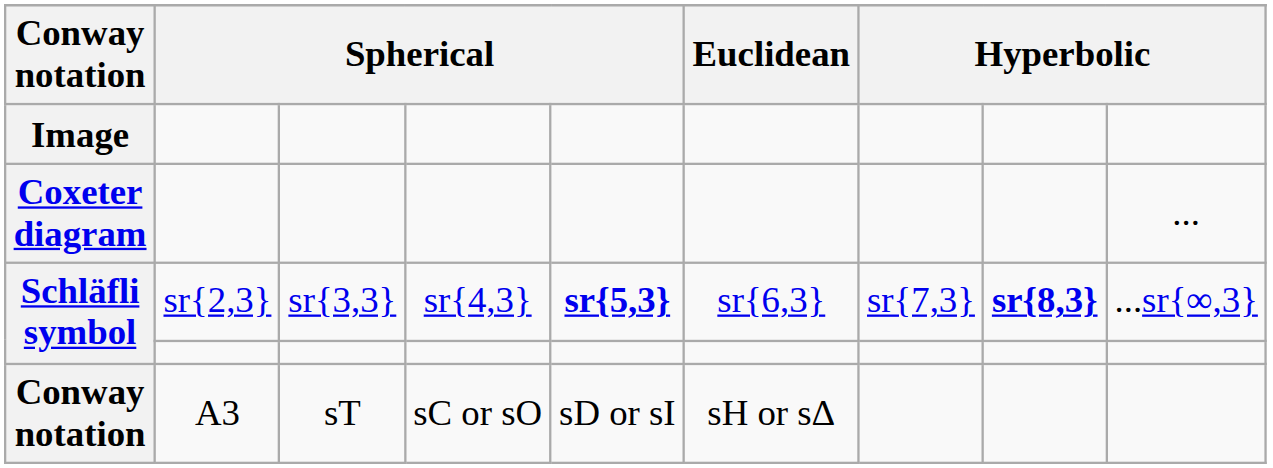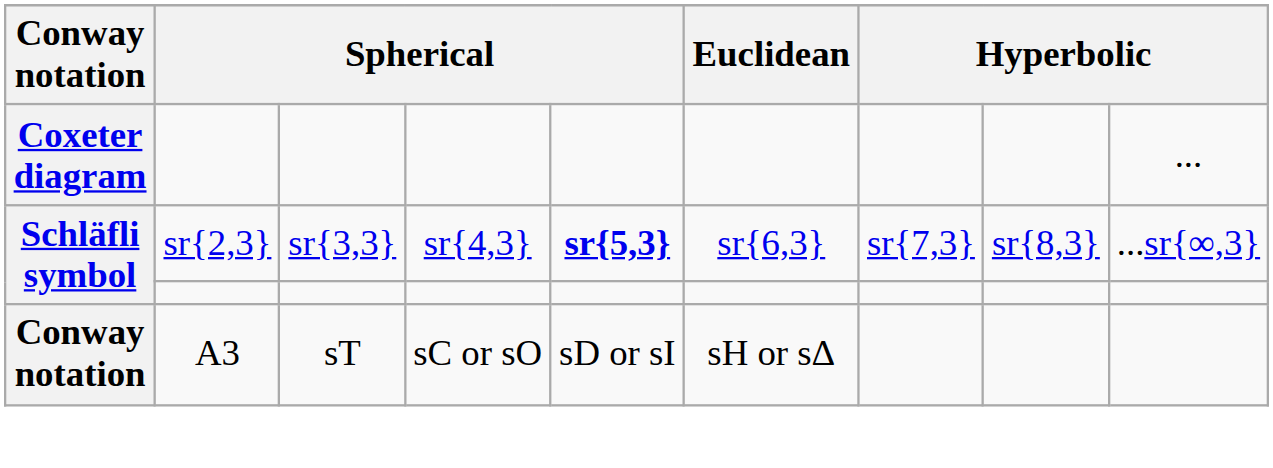 <table class=wikitable>
 <tr>
 </tr>
 <tr align=center>
 <th>Conway<br>notation</th>
 <th colspan=4>Spherical</th>
 <th>Euclidean</th>
 <th colspan=3>Hyperbolic</th>
-</tr>
-<tr>
-<th>Image</th>
-<td></td>
-<td></td>
-<td></td>
-<td></td>
-<td></td>
-<td></td>
-<td></td>
-<td></td>
 </tr>
 <tr align=center>
 <th><a href='#'>Coxeter<br>diagram</a></th>
 <td></td>
 <td></td>
 <td></td>
 <td></td>
 <td></td>
 <td></td>
 <td></td>
 <td>...</td>
 </tr>
 <tr align=center>
 <th rowspan=2><a href='#'>Schläfli<br>symbol</a></th>
 <td><a href='#'>sr{2,3}</a></td>
 <td><a href='#'>sr{3,3}</a></td>
 <td><a href='#'>sr{4,3}</a></td>
 <td><strong><a href='#'>sr{5,3}</a></strong></td>
 <td><a href='#'>sr{6,3}</a></td>
 <td><a href='#'>sr{7,3}</a></td>
-<td><strong><a href='#'>sr{8,3}</a></strong></td>
+<td><a href='#'>sr{8,3}</a></td>
 <td>...<a href='#'>sr{∞,3}</a></td>
 </tr>
 <tr align=center>
 <td></td>
 <td></td>
 <td></td>
 <td></td>
 <td></td>
 <td></td>
 <td></td>
 <td></td>
 </tr>
 <tr align=center>
 <th>Conway<br>notation</th>
 <td>A3</td>
 <td>sT</td>
 <td>sC or sO</td>
 <td>sD or sI</td>
 <td>sΗ or sΔ</td>
 <td></td>
 <td></td>
 <td></td>
 </tr>
 </table>
